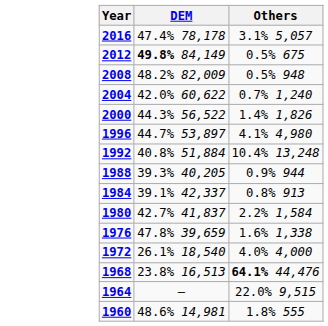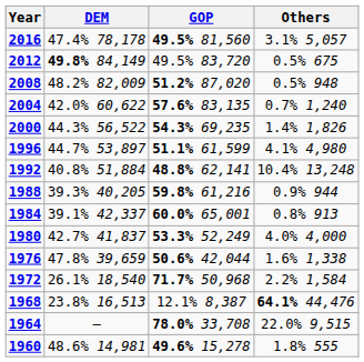 <table class="wikitable"  style="float:right; font-size:95%;">
 <tr style="background:lightgrey;">
 <th>Year</th>
 <th><a href='#'>DEM</a></th>
+<th><a href='#'>GOP</a></th>
 <th>Others</th>
 </tr>
 <tr>
 <td align="center" ><strong><a href='#'>2016</a></strong></td>
 <td align="center" >47.4% <em>78,178</em></td>
+<td align="center" ><strong>49.5%</strong> <em>81,560</em></td>
 <td align="center" >3.1% <em>5,057</em></td>
 </tr>
 <tr>
 <td align="center" ><strong><a href='#'>2012</a></strong></td>
 <td align="center" ><strong>49.8%</strong> <em>84,149</em></td>
+<td align="center" >49.5% <em>83,720</em></td>
 <td align="center" >0.5% <em>675</em></td>
 </tr>
 <tr>
 <td align="center" ><strong><a href='#'>2008</a></strong></td>
 <td align="center" >48.2% <em>82,009</em></td>
+<td align="center" ><strong>51.2%</strong> <em>87,020</em></td>
 <td align="center" >0.5% <em>948</em></td>
 </tr>
 <tr>
 <td align="center" ><strong><a href='#'>2004</a></strong></td>
 <td align="center" >42.0% <em>60,622</em></td>
+<td align="center" ><strong>57.6%</strong> <em>83,135</em></td>
 <td align="center" >0.7% <em>1,240</em></td>
 </tr>
 <tr>
 <td align="center" ><strong><a href='#'>2000</a></strong></td>
 <td align="center" >44.3% <em>56,522</em></td>
+<td align="center" ><strong>54.3%</strong> <em>69,235</em></td>
 <td align="center" >1.4% <em>1,826</em></td>
 </tr>
 <tr>
 <td align="center" ><strong><a href='#'>1996</a></strong></td>
 <td align="center" >44.7% <em>53,897</em></td>
+<td align="center" ><strong>51.1%</strong> <em>61,599</em></td>
 <td align="center" >4.1% <em>4,980</em></td>
 </tr>
 <tr>
 <td align="center" ><strong><a href='#'>1992</a></strong></td>
 <td align="center" >40.8% <em>51,884</em></td>
+<td align="center" ><strong>48.8%</strong> <em>62,141</em></td>
 <td align="center" >10.4% <em>13,248</em></td>
 </tr>
 <tr>
 <td align="center" ><strong><a href='#'>1988</a></strong></td>
 <td align="center" >39.3% <em>40,205</em></td>
+<td align="center" ><strong>59.8%</strong> <em>61,216</em></td>
 <td align="center" >0.9% <em>944</em></td>
 </tr>
 <tr>
 <td align="center" ><strong><a href='#'>1984</a></strong></td>
 <td align="center" >39.1% <em>42,337</em></td>
+<td align="center" ><strong>60.0%</strong> <em>65,001</em></td>
 <td align="center" >0.8% <em>913</em></td>
 </tr>
 <tr>
 <td align="center" ><strong><a href='#'>1980</a></strong></td>
 <td align="center" >42.7% <em>41,837</em></td>
-<td align="center" >2.2% <em>1,584</em></td>
+<td align="center" ><strong>53.3%</strong> <em>52,249</em></td>
+<td align="center" >4.0% <em>4,000</em></td>
 </tr>
 <tr>
 <td align="center" ><strong><a href='#'>1976</a></strong></td>
 <td align="center" >47.8% <em>39,659</em></td>
+<td align="center" ><strong>50.6%</strong> <em>42,044</em></td>
 <td align="center" >1.6% <em>1,338</em></td>
 </tr>
 <tr>
 <td align="center" ><strong><a href='#'>1972</a></strong></td>
 <td align="center" >26.1% <em>18,540</em></td>
-<td align="center" >4.0% <em>4,000</em></td>
+<td align="center" ><strong>71.7%</strong> <em>50,968</em></td>
+<td align="center" >2.2% <em>1,584</em></td>
 </tr>
 <tr>
 <td align="center" ><strong><a href='#'>1968</a></strong></td>
 <td align="center" >23.8% <em>16,513</em></td>
+<td align="center" >12.1% <em>8,387</em></td>
 <td align="center" ><strong>64.1%</strong> <em>44,476</em></td>
 </tr>
 <tr>
 <td align="center" ><strong><a href='#'>1964</a></strong></td>
 <td align="center" >–</td>
+<td align="center" ><strong>78.0%</strong> <em>33,708</em></td>
 <td align="center" >22.0% <em>9,515</em></td>
 </tr>
 <tr>
 <td align="center" ><strong><a href='#'>1960</a></strong></td>
 <td align="center" >48.6% <em>14,981</em></td>
+<td align="center" ><strong>49.6%</strong> <em>15,278</em></td>
 <td align="center" >1.8% <em>555</em></td>
 </tr>
 </table>
